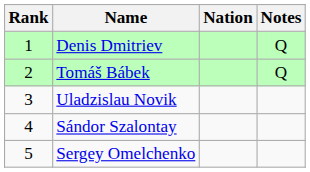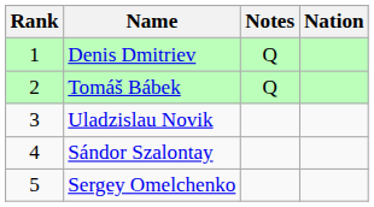 <table class="wikitable sortable" style="text-align:center">
 <tr>
 <th>Rank</th>
 <th>Name</th>
+<th>Notes</th>
 <th>Nation</th>
-<th>Notes</th>
 </tr>
 <tr bgcolor=bbffbb>
 <td>1</td>
 <td align=left><a href='#'>Denis Dmitriev</a></td>
+<td>Q</td>
 <td align=left></td>
-<td>Q</td>
 </tr>
 <tr bgcolor=bbffbb>
 <td>2</td>
 <td align=left><a href='#'>Tomáš Bábek</a></td>
+<td>Q</td>
 <td align=left></td>
-<td>Q</td>
 </tr>
 <tr>
 <td>3</td>
 <td align=left><a href='#'>Uladzislau Novik</a></td>
+<td></td>
 <td align=left></td>
-<td></td>
 </tr>
 <tr>
 <td>4</td>
 <td align=left><a href='#'>Sándor Szalontay</a></td>
+<td></td>
 <td align=left></td>
-<td></td>
 </tr>
 <tr>
 <td>5</td>
 <td align=left><a href='#'>Sergey Omelchenko</a></td>
+<td></td>
 <td align=left></td>
-<td></td>
 </tr>
 </table>
